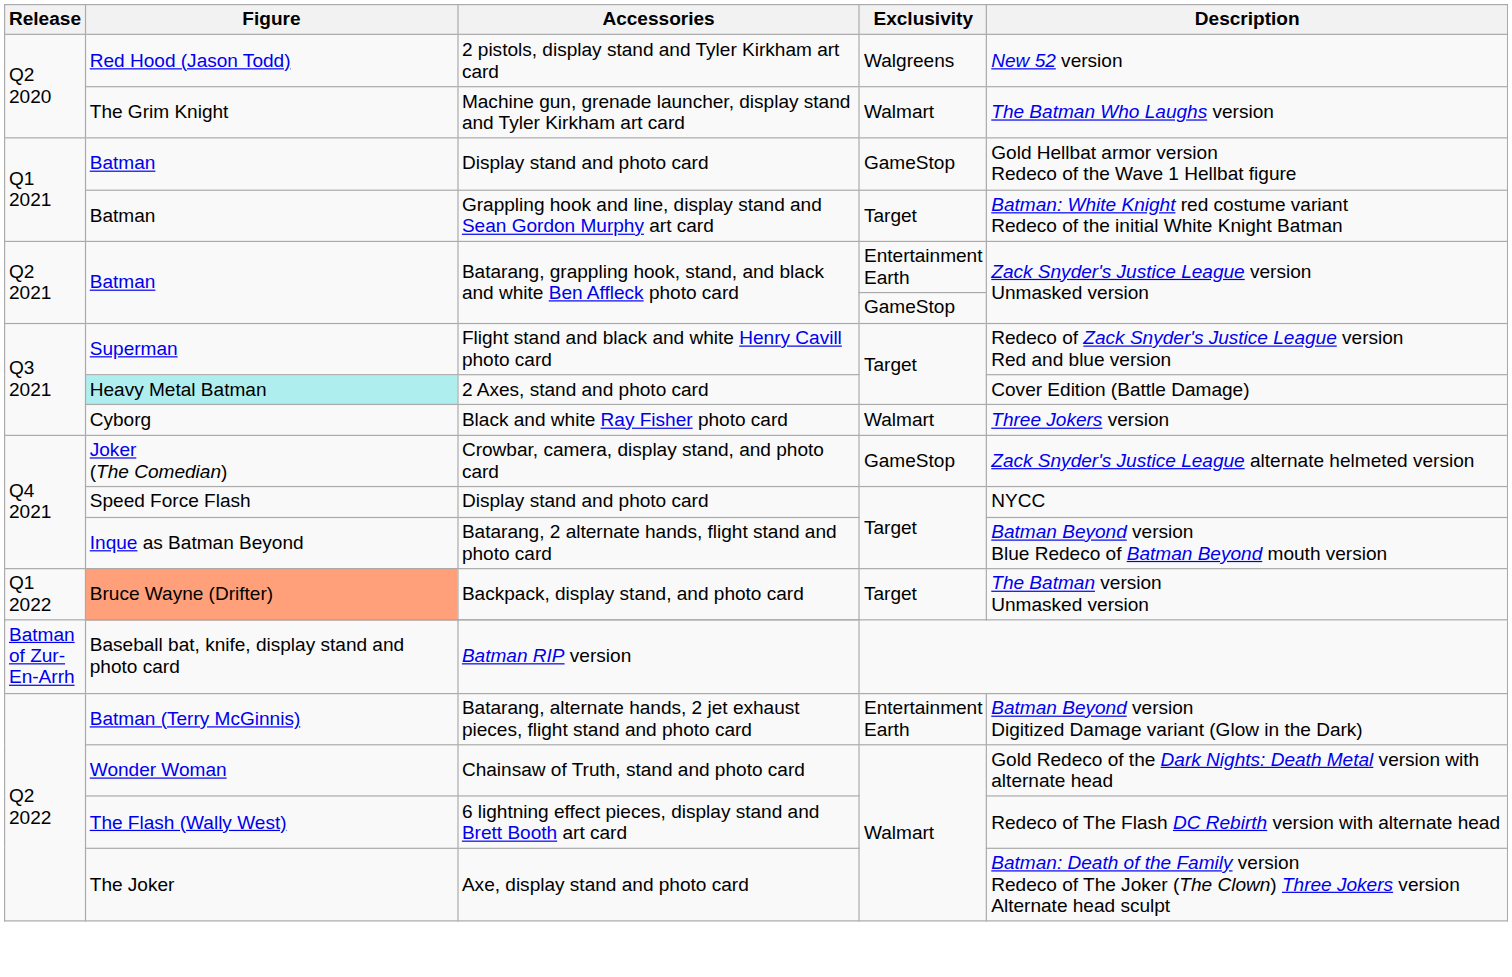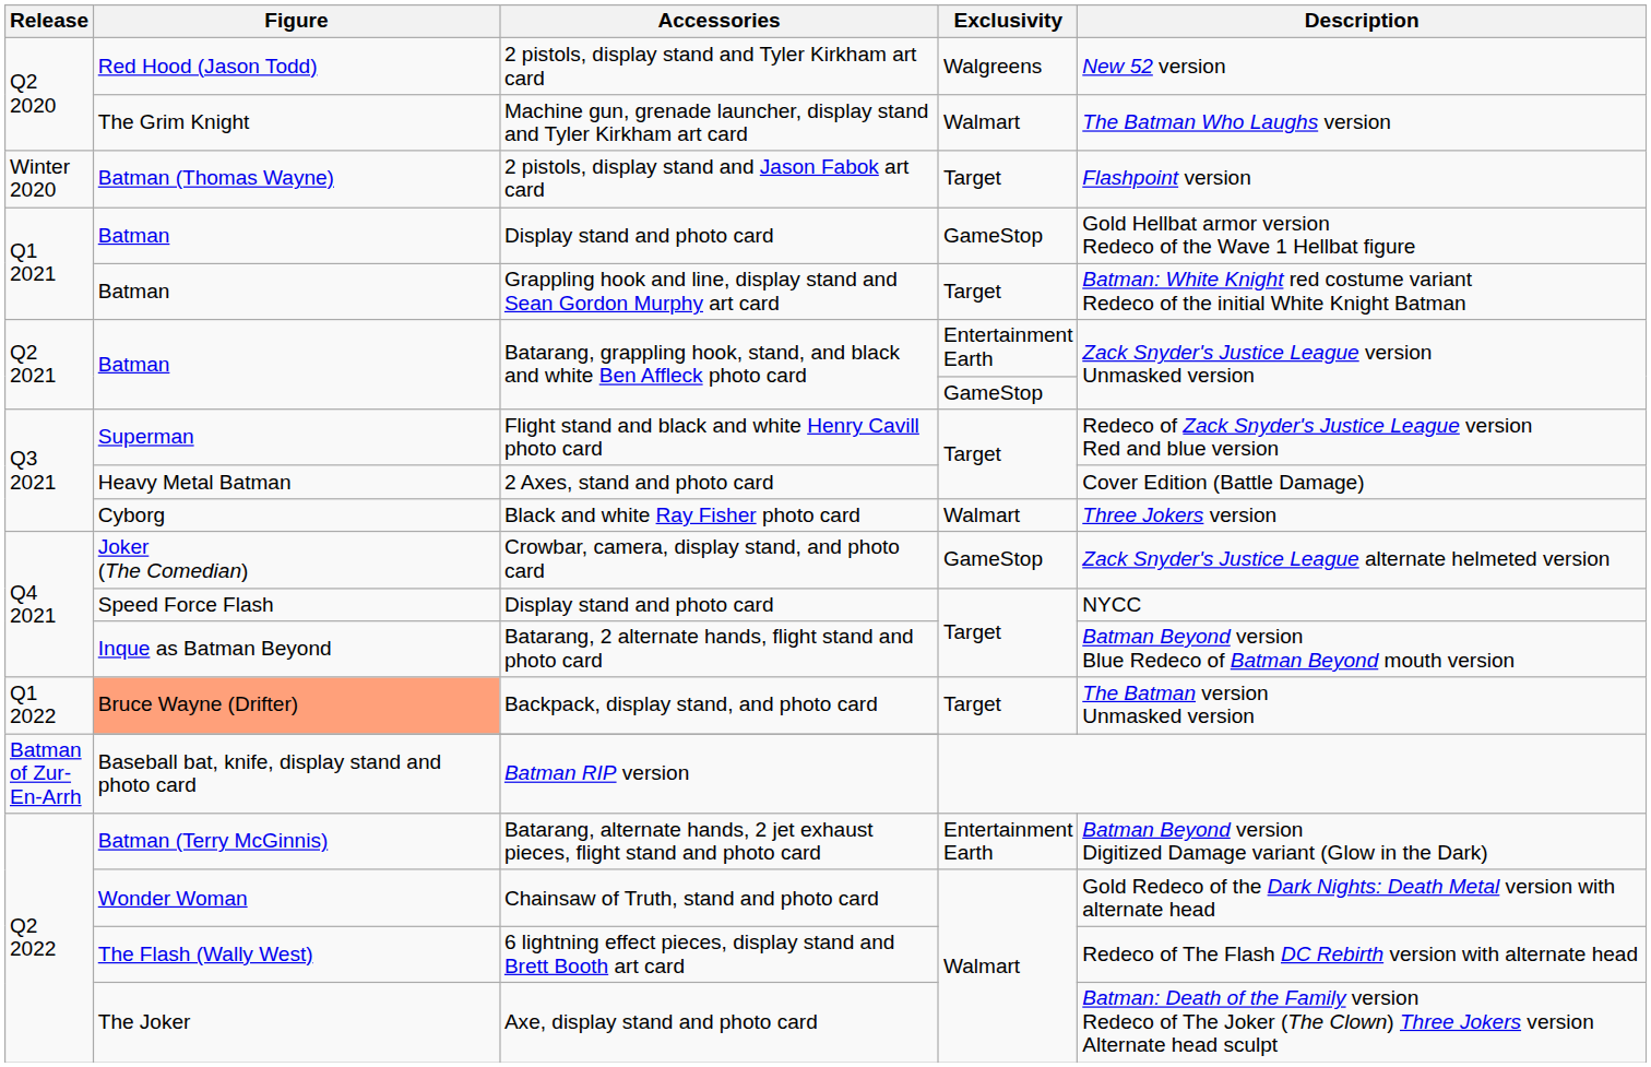 <table class="wikitable" style="width:100%;">
 <tr>
 <th width=5%!scope="col">Release</th>
 <th width=25%!scope="col">Figure</th>
 <th width=27%!scope="col">Accessories</th>
 <th width=8%!scope="col">Exclusivity</th>
 <th width=35%!scope="col">Description</th>
 </tr>
 <tr>
 <td rowspan=2>Q2 2020</td>
 <td><a href='#'>Red Hood (Jason Todd)</a></td>
 <td>2 pistols, display stand and Tyler Kirkham art card</td>
 <td>Walgreens</td>
 <td><em><a href='#'>New 52</a></em> version</td>
 </tr>
 <tr>
 <td>The Grim Knight</td>
 <td>Machine gun, grenade launcher, display stand and Tyler Kirkham art card</td>
 <td>Walmart</td>
 <td><em><a href='#'>The Batman Who Laughs</a></em> version</td>
+</tr>
+<tr>
+<td>Winter 2020</td>
+<td><a href='#'>Batman (Thomas Wayne)</a></td>
+<td>2 pistols, display stand and <a href='#'>Jason Fabok</a> art card</td>
+<td>Target</td>
+<td><em><a href='#'>Flashpoint</a></em> version</td>
 </tr>
 <tr>
 <td rowspan=2>Q1 2021</td>
 <td><a href='#'>Batman</a></td>
 <td>Display stand and photo card</td>
 <td>GameStop</td>
 <td>Gold Hellbat armor version<br>Redeco of the Wave 1 Hellbat figure</td>
 </tr>
 <tr>
 <td>Batman</td>
 <td>Grappling hook and line, display stand and <a href='#'>Sean Gordon Murphy</a> art card</td>
 <td>Target</td>
 <td><em><a href='#'>Batman: White Knight</a></em> red costume variant<br>Redeco of the initial White Knight Batman</td>
 </tr>
 <tr>
 <td rowspan=2>Q2 2021</td>
 <td rowspan=2><a href='#'>Batman</a></td>
 <td rowspan=2>Batarang, grappling hook, stand, and black and white <a href='#'>Ben Affleck</a> photo card</td>
 <td>Entertainment Earth</td>
 <td rowspan=2><em><a href='#'>Zack Snyder's Justice League</a></em> version<br>Unmasked version</td>
 </tr>
 <tr>
 <td>GameStop</td>
 </tr>
 <tr>
 <td rowspan=3>Q3 2021</td>
 <td><a href='#'>Superman</a></td>
 <td>Flight stand and black and white <a href='#'>Henry Cavill</a> photo card</td>
 <td rowspan=2>Target</td>
 <td>Redeco of <em><a href='#'>Zack Snyder's Justice League</a></em> version<br>Red and blue version</td>
 </tr>
 <tr>
-<td style="background: paleturquoise;">Heavy Metal Batman</td>
+<td>Heavy Metal Batman</td>
 <td>2 Axes, stand and photo card</td>
 <td>Cover Edition (Battle Damage)</td>
 </tr>
 <tr>
 <td>Cyborg</td>
 <td>Black and white <a href='#'>Ray Fisher</a> photo card</td>
 <td>Walmart</td>
 <td><em><a href='#'>Three Jokers</a></em> version</td>
 </tr>
 <tr>
 <td rowspan=3>Q4 2021</td>
 <td><a href='#'>Joker</a><br>(<em>The Comedian</em>)</td>
 <td>Crowbar, camera, display stand, and photo card</td>
 <td>GameStop</td>
 <td><em><a href='#'>Zack Snyder's Justice League</a></em> alternate helmeted version</td>
 </tr>
 <tr>
 <td>Speed Force Flash</td>
 <td>Display stand and photo card</td>
 <td rowspan=2>Target</td>
 <td>NYCC</td>
 </tr>
 <tr>
 <td><a href='#'>Inque</a> as Batman Beyond</td>
 <td>Batarang, 2 alternate hands, flight stand and photo card</td>
 <td><em><a href='#'>Batman Beyond</a></em> version<br>Blue Redeco of <em><a href='#'>Batman Beyond</a></em> mouth version</td>
 </tr>
 <tr>
 <td rowspan=2>Q1 2022</td>
 <td style="background: lightsalmon;">Bruce Wayne (Drifter)</td>
 <td>Backpack, display stand, and photo card</td>
 <td rowspan=2>Target</td>
 <td><em><a href='#'>The Batman</a></em> version<br>Unmasked version</td>
 </tr>
 <tr>
 </tr>
 <tr>
 <td><a href='#'>Batman of Zur-En-Arrh</a></td>
 <td>Baseball bat, knife, display stand and photo card</td>
 <td><em><a href='#'>Batman RIP</a></em> version</td>
 </tr>
 <tr>
 <td rowspan=4>Q2 2022</td>
 <td><a href='#'>Batman (Terry McGinnis)</a></td>
 <td>Batarang, alternate hands, 2 jet exhaust pieces, flight stand and photo card</td>
 <td>Entertainment Earth</td>
 <td><em><a href='#'>Batman Beyond</a></em> version<br>Digitized Damage variant (Glow in the Dark)</td>
 </tr>
 <tr>
 <td><a href='#'>Wonder Woman</a></td>
 <td>Chainsaw of Truth, stand and photo card</td>
 <td rowspan=3>Walmart</td>
 <td>Gold Redeco of the <em><a href='#'>Dark Nights: Death Metal</a></em> version with alternate head</td>
 </tr>
 <tr>
 <td><a href='#'>The Flash (Wally West)</a></td>
 <td>6 lightning effect pieces, display stand and <a href='#'>Brett Booth</a> art card</td>
 <td>Redeco of The Flash <em><a href='#'>DC Rebirth</a></em> version with alternate head</td>
 </tr>
 <tr>
 <td>The Joker</td>
 <td>Axe, display stand and photo card</td>
 <td><em><a href='#'>Batman: Death of the Family</a></em> version<br>Redeco of The Joker (<em>The Clown</em>) <em><a href='#'>Three Jokers</a></em> version<br>Alternate head sculpt</td>
 </tr>
 </table>
